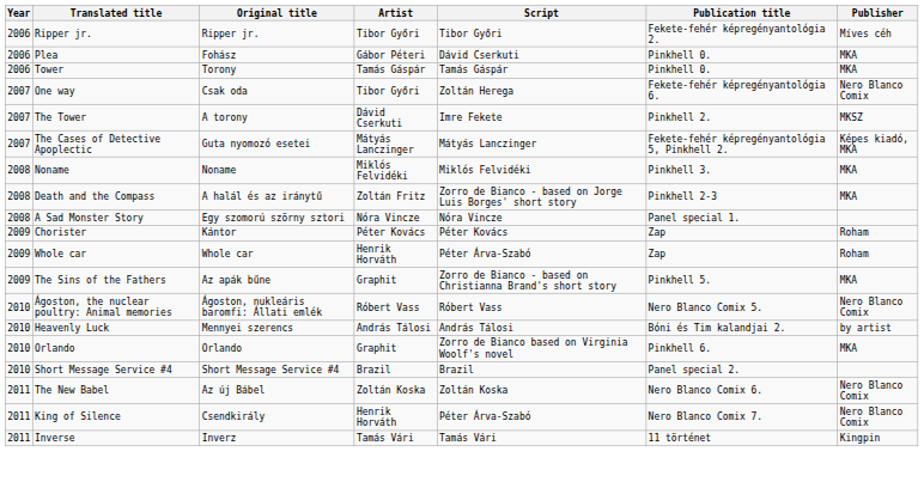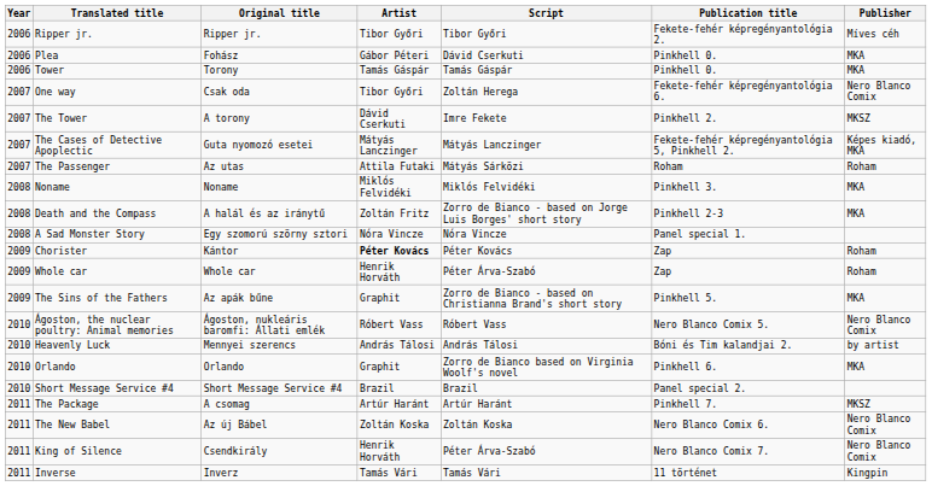 <table | class="wikitable">
 <tr valign="top">
 <th><strong>Year</strong></th>
 <th><strong>Translated title</strong></th>
 <th><strong>Original title</strong></th>
 <th><strong>Artist</strong></th>
 <th><strong>Script</strong></th>
 <th><strong>Publication title</strong></th>
 <th><strong>Publisher</strong></th>
 </tr>
 <tr>
 <td>2006</td>
 <td>Ripper jr.</td>
 <td>Ripper jr.</td>
 <td>Tibor Győri</td>
 <td>Tibor Győri</td>
 <td>Fekete-fehér képregényantológia 2.</td>
 <td>Míves céh</td>
 </tr>
 <tr>
 <td>2006</td>
 <td>Plea</td>
 <td>Fohász</td>
 <td>Gábor Péteri</td>
 <td>Dávid Cserkuti</td>
 <td>Pinkhell 0.</td>
 <td>MKA</td>
 </tr>
 <tr>
 <td>2006</td>
 <td>Tower</td>
 <td>Torony</td>
 <td>Tamás Gáspár</td>
 <td>Tamás Gáspár</td>
 <td>Pinkhell 0.</td>
 <td>MKA</td>
 </tr>
 <tr>
 <td>2007</td>
 <td>One way</td>
 <td>Csak oda</td>
 <td>Tibor Győri</td>
 <td>Zoltán Herega</td>
 <td>Fekete-fehér képregényantológia 6.</td>
 <td>Nero Blanco Comix</td>
 </tr>
 <tr>
 <td>2007</td>
 <td>The Tower</td>
 <td>A torony</td>
 <td>Dávid Cserkuti</td>
 <td>Imre Fekete</td>
 <td>Pinkhell 2.</td>
 <td>MKSZ</td>
 </tr>
 <tr>
 <td>2007</td>
 <td>The Cases of Detective Apoplectic</td>
 <td>Guta nyomozó esetei</td>
 <td>Mátyás Lanczinger</td>
 <td>Mátyás Lanczinger</td>
 <td>Fekete-fehér képregényantológia 5, Pinkhell 2.</td>
 <td>Képes kiadó, MKA</td>
 </tr>
 <tr>
+<td>2007</td>
+<td>The Passenger</td>
+<td>Az utas</td>
+<td>Attila Futaki</td>
+<td>Mátyás Sárközi</td>
+<td>Roham</td>
+<td>Roham</td>
+</tr>
+<tr>
 <td>2008</td>
 <td>Noname</td>
 <td>Noname</td>
 <td>Miklós Felvidéki</td>
 <td>Miklós Felvidéki</td>
 <td>Pinkhell 3.</td>
 <td>MKA</td>
 </tr>
 <tr>
 <td>2008</td>
 <td>Death and the Compass</td>
 <td>A halál és az iránytű</td>
 <td>Zoltán Fritz</td>
 <td>Zorro de Bianco - based on Jorge Luis Borges' short story</td>
 <td>Pinkhell 2-3</td>
 <td>MKA</td>
 </tr>
 <tr>
 <td>2008</td>
 <td>A Sad Monster Story</td>
 <td>Egy szomorú szörny sztori</td>
 <td>Nóra Vincze</td>
 <td>Nóra Vincze</td>
 <td>Panel special 1.</td>
 <td></td>
 </tr>
 <tr>
 <td>2009</td>
 <td>Chorister</td>
 <td>Kántor</td>
-<td>Péter Kovács</td>
+<td><strong>Péter Kovács</strong></td>
 <td>Péter Kovács</td>
 <td>Zap</td>
 <td>Roham</td>
 </tr>
 <tr>
 <td>2009</td>
 <td>Whole car</td>
 <td>Whole car</td>
 <td>Henrik Horváth</td>
 <td>Péter Árva-Szabó</td>
 <td>Zap</td>
 <td>Roham</td>
 </tr>
 <tr>
 <td>2009</td>
 <td>The Sins of the Fathers</td>
 <td>Az apák bűne</td>
 <td>Graphit</td>
 <td>Zorro de Bianco - based on Christianna Brand's short story</td>
 <td>Pinkhell 5.</td>
 <td>MKA</td>
 </tr>
 <tr>
 <td>2010</td>
 <td>Ágoston, the nuclear poultry: Animal memories</td>
 <td>Ágoston, nukleáris baromfi: Állati emlék</td>
 <td>Róbert Vass</td>
 <td>Róbert Vass</td>
 <td>Nero Blanco Comix 5.</td>
 <td>Nero Blanco Comix</td>
 </tr>
 <tr>
 <td>2010</td>
 <td>Heavenly Luck</td>
 <td>Mennyei szerencs</td>
 <td>András Tálosi</td>
 <td>András Tálosi</td>
 <td>Bóni és Tim kalandjai 2.</td>
 <td>by artist</td>
 </tr>
 <tr>
 <td>2010</td>
 <td>Orlando</td>
 <td>Orlando</td>
 <td>Graphit</td>
 <td>Zorro de Bianco based on Virginia Woolf's novel</td>
 <td>Pinkhell 6.</td>
 <td>MKA</td>
 </tr>
 <tr>
 <td>2010</td>
 <td>Short Message Service #4</td>
 <td>Short Message Service #4</td>
 <td>Brazil</td>
 <td>Brazil</td>
 <td>Panel special 2.</td>
 <td></td>
 </tr>
 <tr>
 <td>2011</td>
+<td>The Package</td>
+<td>A csomag</td>
+<td>Artúr Haránt</td>
+<td>Artúr Haránt</td>
+<td>Pinkhell 7.</td>
+<td>MKSZ</td>
+</tr>
+<tr>
+<td>2011</td>
 <td>The New Babel</td>
 <td>Az új Bábel</td>
 <td>Zoltán Koska</td>
 <td>Zoltán Koska</td>
 <td>Nero Blanco Comix 6.</td>
 <td>Nero Blanco Comix</td>
 </tr>
 <tr>
 <td>2011</td>
 <td>King of Silence</td>
 <td>Csendkirály</td>
 <td>Henrik Horváth</td>
 <td>Péter Árva-Szabó</td>
 <td>Nero Blanco Comix 7.</td>
 <td>Nero Blanco Comix</td>
 </tr>
 <tr>
 <td>2011</td>
 <td>Inverse</td>
 <td>Inverz</td>
 <td>Tamás Vári</td>
 <td>Tamás Vári</td>
 <td>11 történet</td>
 <td>Kingpin</td>
 </tr>
 </table>
